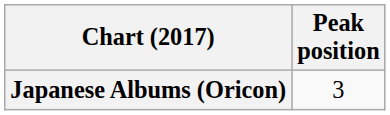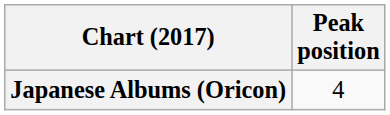 <table class="wikitable plainrowheaders" style="text-align:center">
 <tr>
 <th scope="col">Chart (2017)</th>
 <th scope="col">Peak<br>position</th>
 </tr>
 <tr>
 <th scope="row">Japanese Albums (Oricon)</th>
-<td>3</td>
+<td>4</td>
 </tr>
 </table>
